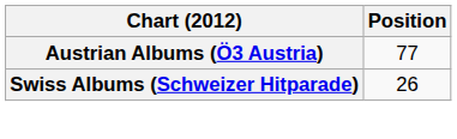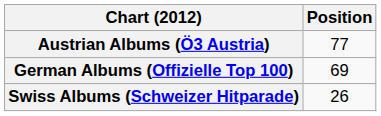 <table class="wikitable sortable plainrowheaders" style="text-align:center;">
 <tr>
 <th scope="col">Chart (2012)</th>
 <th scope="col">Position</th>
 </tr>
 <tr>
 <th scope="row">Austrian Albums (<a href='#'>Ö3 Austria</a>)</th>
 <td style="text-align:center;">77</td>
 </tr>
 <tr>
+<th scope="row">German Albums (<a href='#'>Offizielle Top 100</a>)</th>
+<td style="text-align:center;">69</td>
+</tr>
+<tr>
 <th scope="row">Swiss Albums (<a href='#'>Schweizer Hitparade</a>)</th>
 <td style="text-align:center;">26</td>
 </tr>
 </table>
